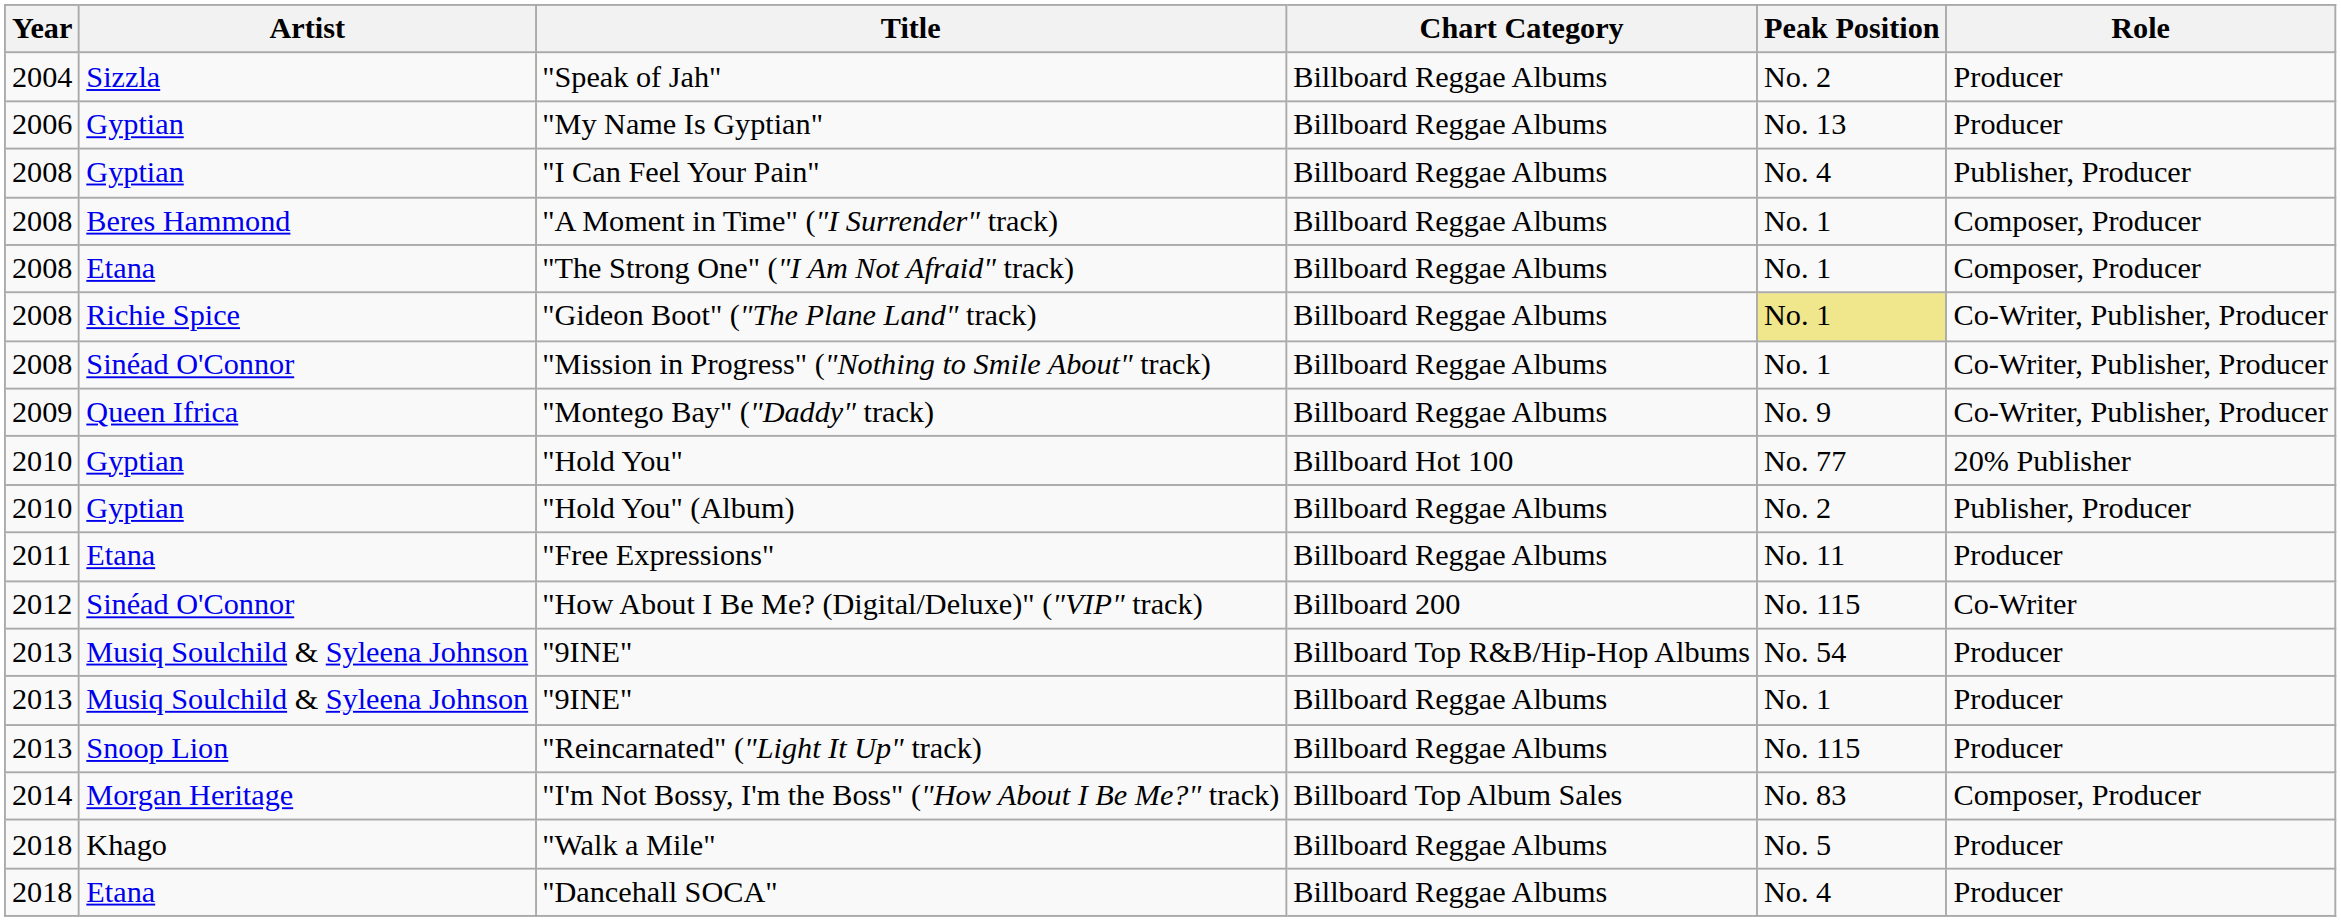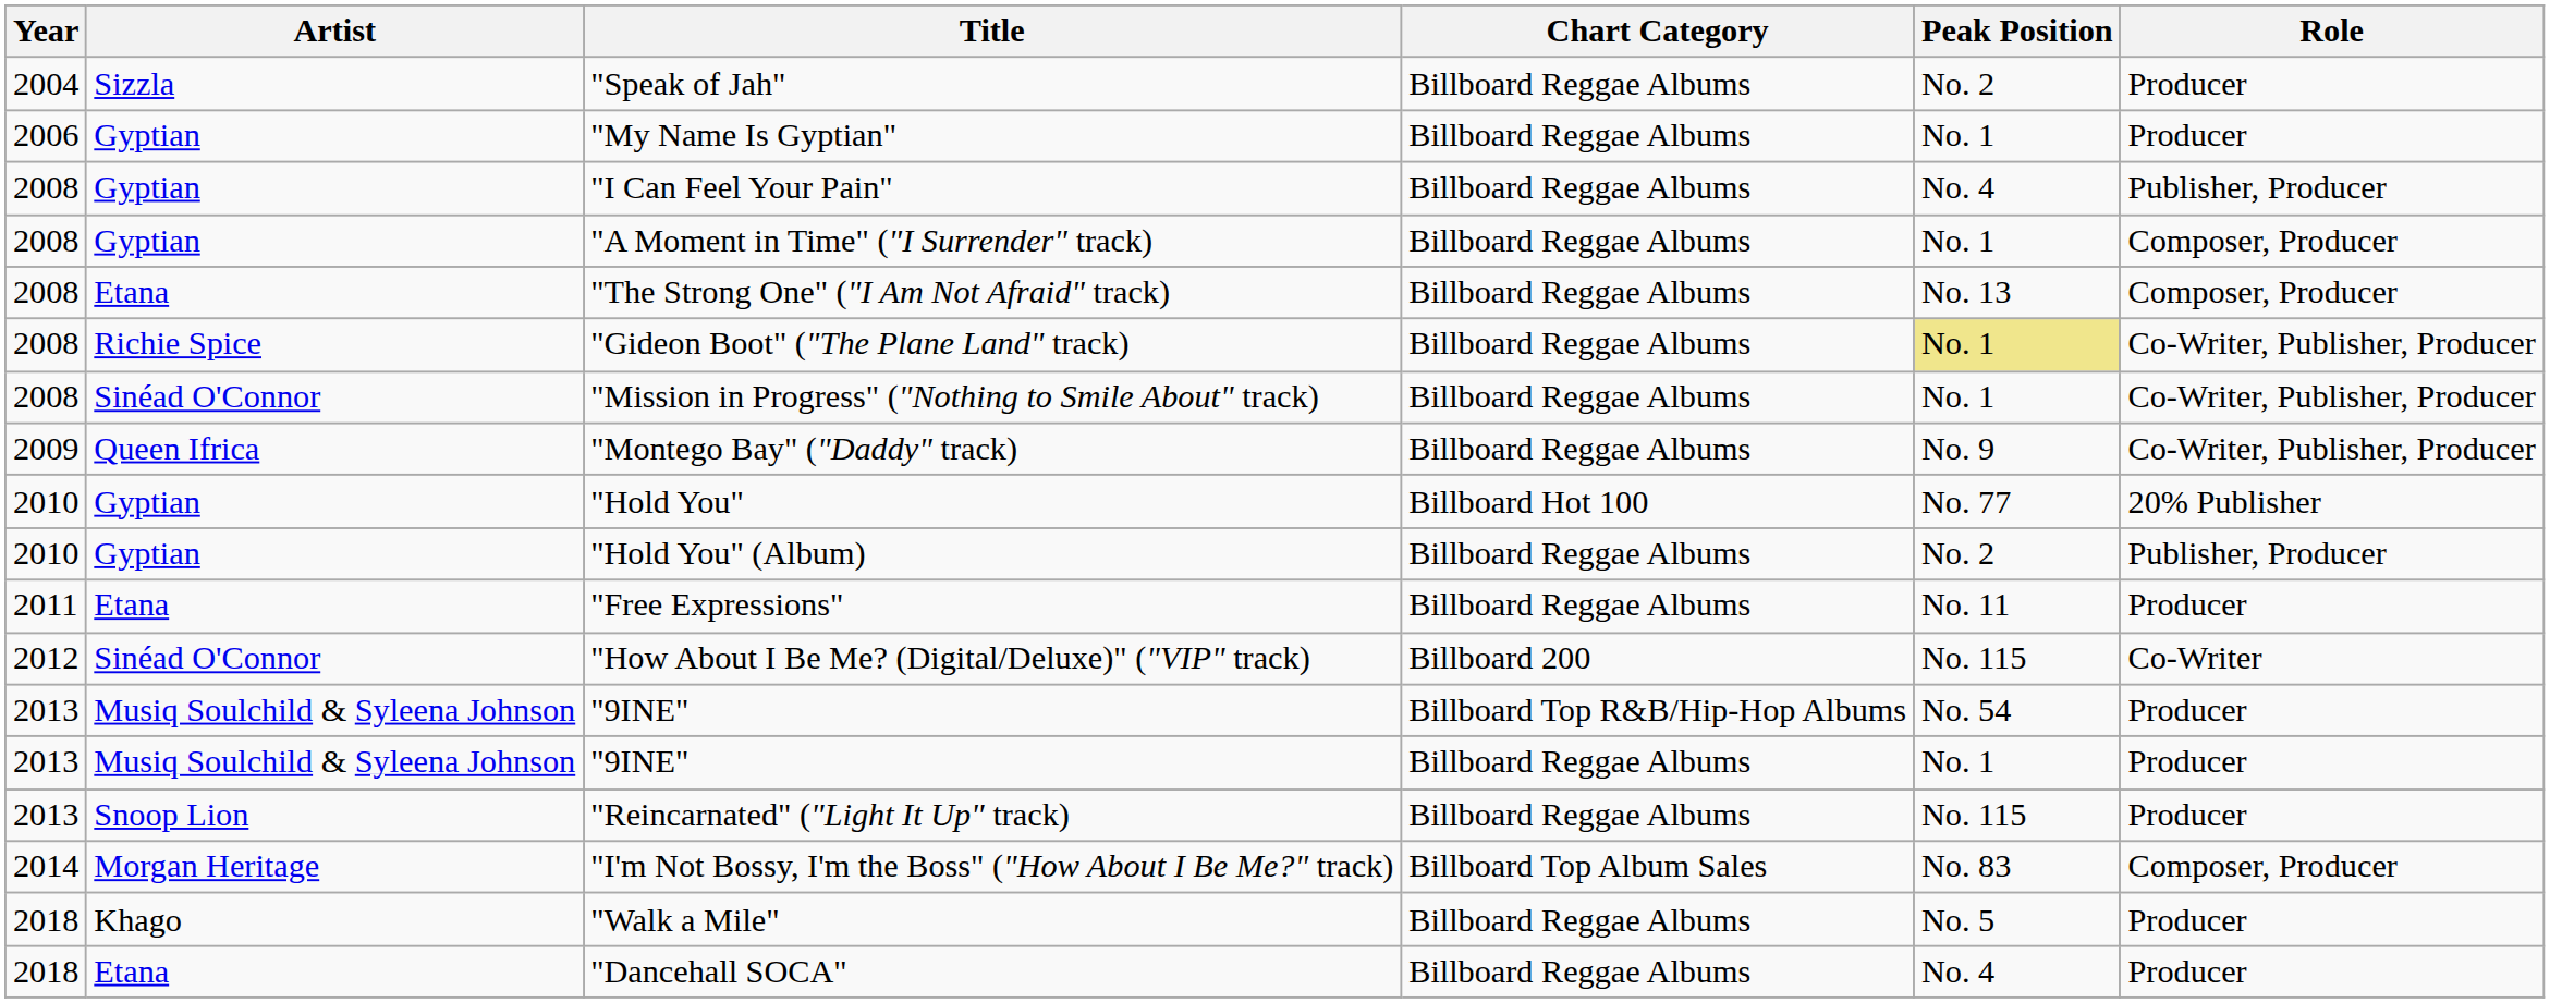 <table class="wikitable">
 <tr>
 <th>Year</th>
 <th>Artist</th>
 <th>Title</th>
 <th>Chart Category</th>
 <th>Peak Position</th>
 <th>Role</th>
 </tr>
 <tr>
 <td rowspan="1">2004</td>
 <td rowspan="1"><a href='#'>Sizzla</a></td>
 <td rowspan="1">"Speak of Jah"</td>
 <td>Billboard Reggae Albums</td>
 <td>No. 2</td>
 <td>Producer</td>
 </tr>
 <tr>
 <td rowspan="1">2006</td>
 <td rowspan="1"><a href='#'>Gyptian</a></td>
 <td rowspan="1">"My Name Is Gyptian"</td>
 <td>Billboard Reggae Albums</td>
-<td>No. 13</td>
+<td>No. 1</td>
 <td>Producer</td>
 </tr>
 <tr>
 <td rowspan="1">2008</td>
 <td rowspan="1"><a href='#'>Gyptian</a></td>
 <td rowspan="1">"I Can Feel Your Pain"</td>
 <td>Billboard Reggae Albums</td>
 <td>No. 4</td>
 <td>Publisher, Producer</td>
 </tr>
 <tr>
 <td rowspan="1">2008</td>
-<td rowspan="1"><a href='#'>Beres Hammond</a></td>
+<td rowspan="1"><a href='#'>Gyptian</a></td>
 <td rowspan="1">"A Moment in Time" (<em>"I Surrender"</em> track)</td>
 <td>Billboard Reggae Albums</td>
 <td>No. 1</td>
 <td>Composer, Producer</td>
 </tr>
 <tr>
 <td rowspan="1">2008</td>
 <td rowspan="1"><a href='#'>Etana</a></td>
 <td rowspan="1">"The Strong One" (<em>"I Am Not Afraid"</em> track)</td>
 <td>Billboard Reggae Albums</td>
-<td>No. 1</td>
+<td>No. 13</td>
 <td>Composer, Producer</td>
 </tr>
 <tr>
 <td rowspan="1">2008</td>
 <td rowspan="1"><a href='#'>Richie Spice</a></td>
 <td rowspan="1">"Gideon Boot" (<em>"The Plane Land"</em> track)</td>
 <td>Billboard Reggae Albums</td>
 <td style="background: khaki;">No. 1</td>
 <td>Co-Writer, Publisher, Producer</td>
 </tr>
 <tr>
 <td rowspan="1">2008</td>
 <td rowspan="1"><a href='#'>Sinéad O'Connor</a></td>
 <td rowspan="1">"Mission in Progress" (<em>"Nothing to Smile About"</em> track)</td>
 <td>Billboard Reggae Albums</td>
 <td>No. 1</td>
 <td>Co-Writer, Publisher, Producer</td>
 </tr>
 <tr>
 <td rowspan="1">2009</td>
 <td rowspan="1"><a href='#'>Queen Ifrica</a></td>
 <td rowspan="1">"Montego Bay" (<em>"Daddy"</em> track)</td>
 <td>Billboard Reggae Albums</td>
 <td>No. 9</td>
 <td>Co-Writer, Publisher, Producer</td>
 </tr>
 <tr>
 <td rowspan="1">2010</td>
 <td rowspan="1"><a href='#'>Gyptian</a></td>
 <td rowspan="1">"Hold You"</td>
 <td>Billboard Hot 100</td>
 <td>No. 77</td>
 <td>20% Publisher</td>
 </tr>
 <tr>
 <td rowspan="1">2010</td>
 <td rowspan="1"><a href='#'>Gyptian</a></td>
 <td rowspan="1">"Hold You" (Album)</td>
 <td>Billboard Reggae Albums</td>
 <td>No. 2</td>
 <td>Publisher, Producer</td>
 </tr>
 <tr>
 <td rowspan="1">2011</td>
 <td rowspan="1"><a href='#'>Etana</a></td>
 <td rowspan="1">"Free Expressions"</td>
 <td>Billboard Reggae Albums</td>
 <td>No. 11</td>
 <td>Producer</td>
 </tr>
 <tr>
 <td rowspan="1">2012</td>
 <td rowspan="1"><a href='#'>Sinéad O'Connor</a></td>
 <td rowspan="1">"How About I Be Me? (Digital/Deluxe)" (<em>"VIP"</em> track)</td>
 <td>Billboard 200</td>
 <td>No. 115</td>
 <td>Co-Writer</td>
 </tr>
 <tr>
 <td rowspan="1">2013</td>
 <td rowspan="1"><a href='#'>Musiq Soulchild</a> & <a href='#'>Syleena Johnson</a></td>
 <td rowspan="1">"9INE"</td>
 <td>Billboard Top R&B/Hip-Hop Albums</td>
 <td>No. 54</td>
 <td>Producer</td>
 </tr>
 <tr>
 <td rowspan="1">2013</td>
 <td rowspan="1"><a href='#'>Musiq Soulchild</a> & <a href='#'>Syleena Johnson</a></td>
 <td rowspan="1">"9INE"</td>
 <td>Billboard Reggae Albums</td>
 <td>No. 1</td>
 <td>Producer</td>
 </tr>
 <tr>
 <td rowspan="1">2013</td>
 <td rowspan="1"><a href='#'>Snoop Lion</a></td>
 <td rowspan="1">"Reincarnated" (<em>"Light It Up"</em> track)</td>
 <td>Billboard Reggae Albums</td>
 <td>No. 115</td>
 <td>Producer</td>
 </tr>
 <tr>
 <td rowspan="1">2014</td>
 <td rowspan="1"><a href='#'>Morgan Heritage</a></td>
 <td rowspan="1">"I'm Not Bossy, I'm the Boss" (<em>"How About I Be Me?"</em> track)</td>
 <td>Billboard Top Album Sales</td>
 <td>No. 83</td>
 <td>Composer, Producer</td>
 </tr>
 <tr>
 <td rowspan="1">2018</td>
 <td rowspan="1">Khago</td>
 <td rowspan="1">"Walk a Mile"</td>
 <td>Billboard Reggae Albums</td>
 <td>No. 5</td>
 <td>Producer</td>
 </tr>
 <tr>
 <td rowspan="1">2018</td>
 <td rowspan="1"><a href='#'>Etana</a></td>
 <td rowspan="1">"Dancehall SOCA"</td>
 <td>Billboard Reggae Albums</td>
 <td>No. 4</td>
 <td>Producer</td>
 </tr>
 </table>
